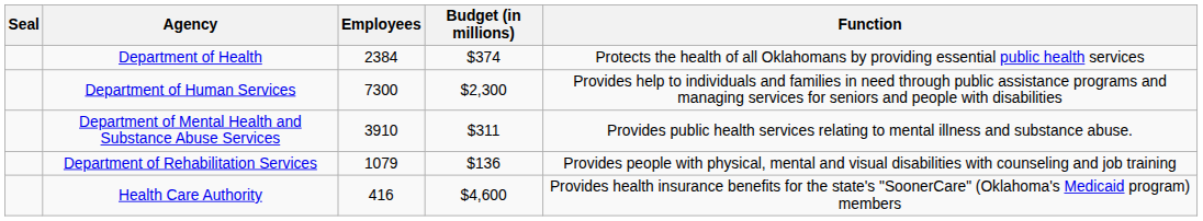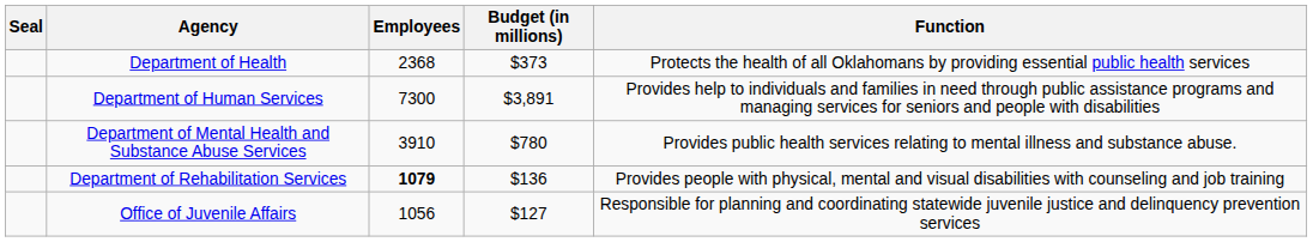 <table class="wikitable" style="text-align:center; width:100%;">
 <tr>
 <th>Seal</th>
 <th>Agency</th>
 <th>Employees</th>
 <th>Budget (in millions)</th>
 <th>Function</th>
 </tr>
 <tr>
 <td align="center"></td>
 <td><a href='#'>Department of Health</a></td>
-<td>2384</td>
-<td>$374</td>
+<td>2368</td>
+<td>$373</td>
 <td>Protects the health of all Oklahomans by providing essential <a href='#'>public health</a> services</td>
 </tr>
 <tr>
 <td align="center"></td>
 <td><a href='#'>Department of Human Services</a></td>
 <td>7300</td>
-<td>$2,300</td>
+<td>$3,891</td>
 <td>Provides help to individuals and families in need through public assistance programs and managing services for seniors and people with disabilities</td>
 </tr>
 <tr>
 <td align="center"></td>
 <td><a href='#'>Department of Mental Health and Substance Abuse Services</a></td>
 <td>3910</td>
-<td>$311</td>
+<td>$780</td>
 <td>Provides public health services relating to mental illness and substance abuse.</td>
 </tr>
 <tr>
 <td align="center"></td>
 <td><a href='#'>Department of Rehabilitation Services</a></td>
-<td>1079</td>
+<td><strong>1079</strong></td>
 <td>$136</td>
 <td>Provides people with physical, mental and visual disabilities with counseling and job training</td>
 </tr>
 <tr>
 <td align="center"></td>
-<td><a href='#'>Health Care Authority</a></td>
-<td>416</td>
-<td>$4,600</td>
-<td>Provides health insurance benefits for the state's "SoonerCare" (Oklahoma's <a href='#'>Medicaid</a> program) members</td>
+<td><a href='#'>Office of Juvenile Affairs</a></td>
+<td>1056</td>
+<td>$127</td>
+<td>Responsible for planning and coordinating statewide juvenile justice and delinquency prevention services</td>
 </tr>
 </table>
